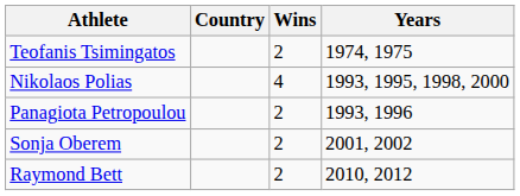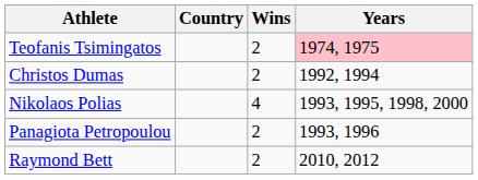 <table class="wikitable sortable">
 <tr>
 <th>Athlete</th>
 <th>Country</th>
 <th>Wins</th>
 <th>Years</th>
 </tr>
 <tr>
 <td><a href='#'>Teofanis Tsimingatos</a></td>
 <td></td>
 <td>2</td>
-<td>1974, 1975</td>
+<td style="background: pink;">1974, 1975</td>
+</tr>
+<tr>
+<td><a href='#'>Christos Dumas</a></td>
+<td></td>
+<td>2</td>
+<td>1992, 1994</td>
 </tr>
 <tr>
 <td><a href='#'>Nikolaos Polias</a></td>
 <td></td>
 <td>4</td>
 <td>1993, 1995, 1998, 2000</td>
 </tr>
 <tr>
 <td><a href='#'>Panagiota Petropoulou</a></td>
 <td></td>
 <td>2</td>
 <td>1993, 1996</td>
 </tr>
 <tr>
-<td><a href='#'>Sonja Oberem</a></td>
-<td></td>
-<td>2</td>
-<td>2001, 2002</td>
-</tr>
-<tr>
 <td><a href='#'>Raymond Bett</a></td>
 <td></td>
 <td>2</td>
 <td>2010, 2012</td>
 </tr>
 </table>
